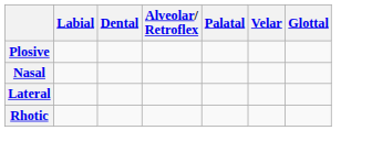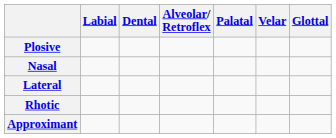 <table class="wikitable" style="text-align: center;">
 <tr>
 <th></th>
 <th><a href='#'>Labial</a></th>
 <th><a href='#'>Dental</a></th>
 <th><a href='#'>Alveolar</a>/<br><a href='#'>Retroflex</a></th>
 <th><a href='#'>Palatal</a></th>
 <th><a href='#'>Velar</a></th>
 <th><a href='#'>Glottal</a></th>
 </tr>
 <tr>
 <th><a href='#'>Plosive</a></th>
 <td></td>
 <td></td>
 <td></td>
 <td></td>
 <td></td>
 <td></td>
 </tr>
 <tr>
 <th><a href='#'>Nasal</a></th>
 <td></td>
 <td></td>
 <td></td>
 <td></td>
 <td></td>
 <td></td>
 </tr>
 <tr>
 <th><a href='#'>Lateral</a></th>
 <td></td>
 <td></td>
 <td></td>
 <td></td>
 <td></td>
 <td></td>
 </tr>
 <tr>
 <th><a href='#'>Rhotic</a></th>
 <td></td>
 <td></td>
 <td></td>
 <td></td>
 <td></td>
 <td></td>
 </tr>
+<tr>
+<th><a href='#'>Approximant</a></th>
+<td></td>
+<td></td>
+<td></td>
+<td></td>
+<td></td>
+<td></td>
+</tr>
 </table>
